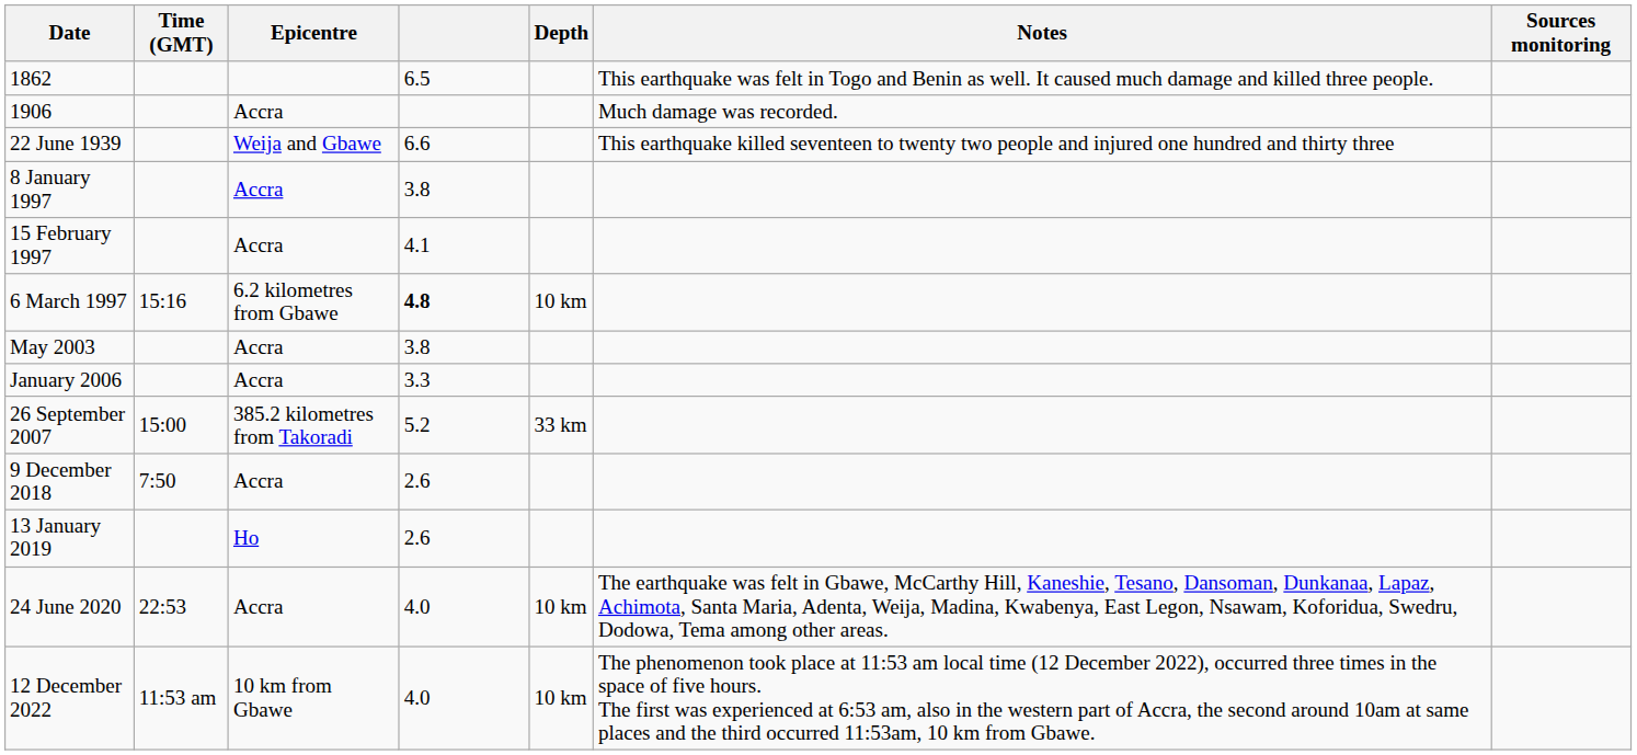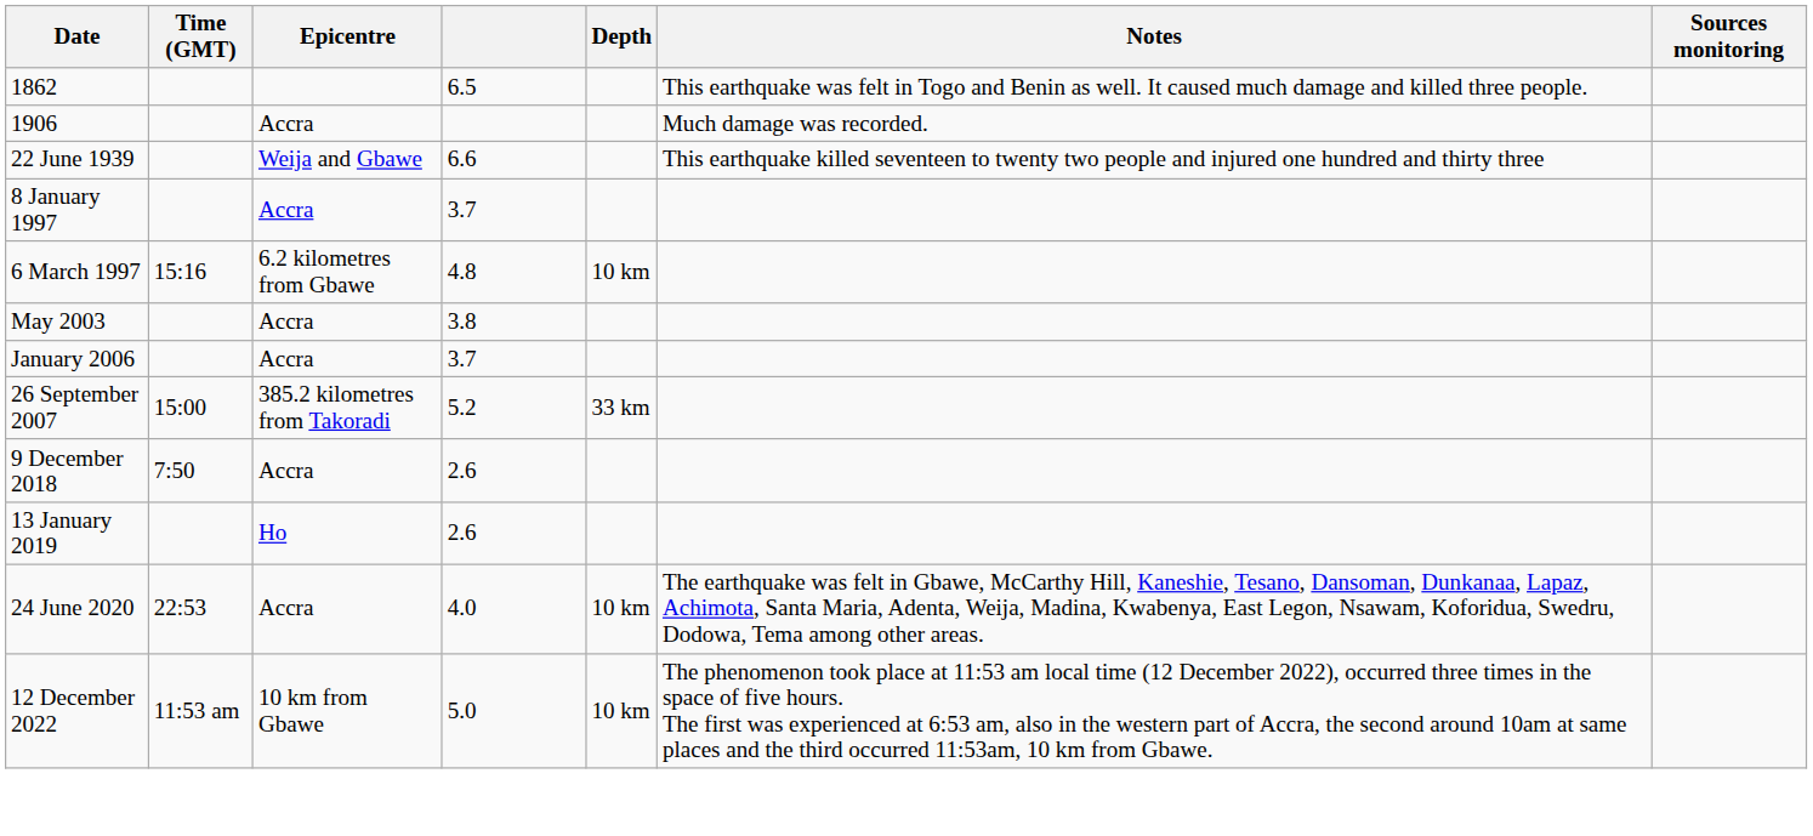 <table class="wikitable">
 <tr>
 <th>Date</th>
 <th>Time (GMT)</th>
 <th>Epicentre</th>
 <th width=8%><a href='#'><em></em></a></th>
 <th>Depth</th>
 <th>Notes</th>
 <th>Sources monitoring</th>
 </tr>
 <tr>
 <td>1862</td>
 <td></td>
 <td></td>
 <td>6.5</td>
 <td></td>
 <td>This earthquake was felt in Togo and Benin as well. It caused much damage and killed three people.</td>
 <td></td>
 </tr>
 <tr>
 <td>1906</td>
 <td></td>
 <td>Accra</td>
 <td></td>
 <td></td>
 <td>Much damage was recorded.</td>
 <td></td>
 </tr>
 <tr>
 <td>22 June 1939</td>
 <td></td>
 <td><a href='#'>Weija</a> and <a href='#'>Gbawe</a></td>
 <td>6.6</td>
 <td></td>
 <td>This earthquake killed seventeen to twenty two people and injured one hundred and thirty three</td>
 <td></td>
 </tr>
 <tr>
 <td>8 January 1997</td>
 <td></td>
 <td><a href='#'>Accra</a></td>
-<td>3.8</td>
-<td></td>
-<td></td>
-<td></td>
-</tr>
-<tr>
-<td>15 February 1997</td>
-<td></td>
-<td>Accra</td>
-<td>4.1</td>
+<td>3.7</td>
 <td></td>
 <td></td>
 <td></td>
 </tr>
 <tr>
 <td>6 March 1997</td>
 <td>15:16</td>
 <td>6.2 kilometres from Gbawe</td>
-<td><strong>4.8</strong></td>
+<td>4.8</td>
 <td>10 km</td>
 <td></td>
 <td></td>
 </tr>
 <tr>
 <td>May 2003</td>
 <td></td>
 <td>Accra</td>
 <td>3.8</td>
 <td></td>
 <td></td>
 <td></td>
 </tr>
 <tr>
 <td>January 2006</td>
 <td></td>
 <td>Accra</td>
-<td>3.3</td>
+<td>3.7</td>
 <td></td>
 <td></td>
 <td></td>
 </tr>
 <tr>
 <td>26 September 2007</td>
 <td>15:00</td>
 <td>385.2 kilometres from <a href='#'>Takoradi</a></td>
 <td>5.2</td>
 <td>33 km</td>
 <td></td>
 <td></td>
 </tr>
 <tr>
 <td>9 December 2018</td>
 <td>7:50</td>
 <td>Accra</td>
 <td>2.6</td>
 <td></td>
 <td></td>
 <td></td>
 </tr>
 <tr>
 <td>13 January 2019</td>
 <td></td>
 <td><a href='#'>Ho</a></td>
 <td>2.6</td>
 <td></td>
 <td></td>
 <td></td>
 </tr>
 <tr>
 <td>24 June 2020</td>
 <td>22:53</td>
 <td>Accra</td>
 <td>4.0</td>
 <td>10 km</td>
 <td>The earthquake was felt in Gbawe, McCarthy Hill, <a href='#'>Kaneshie</a>, <a href='#'>Tesano</a>, <a href='#'>Dansoman</a>, <a href='#'>Dunkanaa</a>, <a href='#'>Lapaz</a>, <a href='#'>Achimota</a>, Santa Maria, Adenta, Weija, Madina, Kwabenya, East Legon, Nsawam, Koforidua, Swedru, Dodowa, Tema among other areas.</td>
 <td></td>
 </tr>
 <tr>
 <td>12 December 2022</td>
 <td>11:53 am</td>
 <td>10 km from Gbawe</td>
-<td>4.0</td>
+<td>5.0</td>
 <td>10 km</td>
 <td>The phenomenon took place at 11:53 am local time (12 December 2022), occurred three times in the space of five hours.<br>The first was experienced at 6:53 am, also in the western part of Accra, the second around 10am at same places and the third occurred 11:53am, 10 km from Gbawe.</td>
 <td></td>
 </tr>
 </table>
